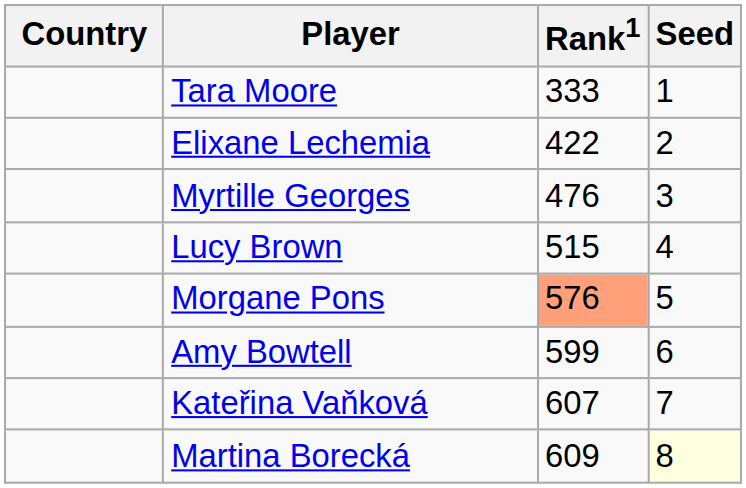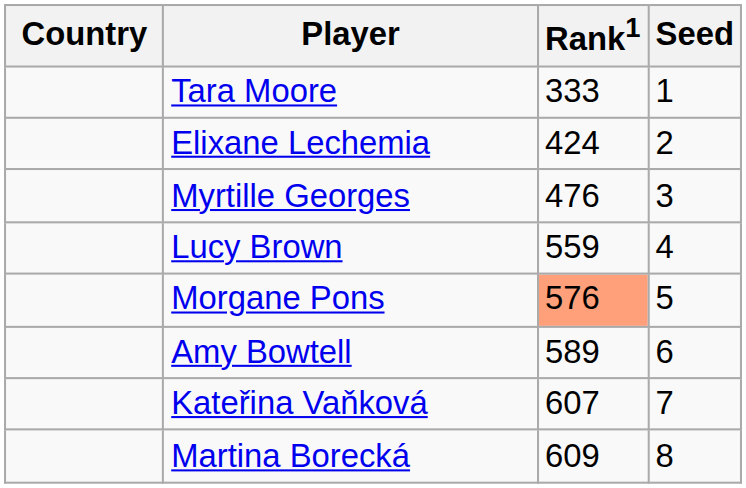 <table class="sortable wikitable">
 <tr>
 <th width="70">Country</th>
 <th width="175">Player</th>
 <th>Rank<sup>1</sup></th>
 <th>Seed</th>
 </tr>
 <tr>
 <td></td>
 <td><a href='#'>Tara Moore</a></td>
 <td>333</td>
 <td>1</td>
 </tr>
 <tr>
 <td></td>
 <td><a href='#'>Elixane Lechemia</a></td>
-<td>422</td>
+<td>424</td>
 <td>2</td>
 </tr>
 <tr>
 <td></td>
 <td><a href='#'>Myrtille Georges</a></td>
 <td>476</td>
 <td>3</td>
 </tr>
 <tr>
 <td></td>
 <td><a href='#'>Lucy Brown</a></td>
-<td>515</td>
+<td>559</td>
 <td>4</td>
 </tr>
 <tr>
 <td></td>
 <td><a href='#'>Morgane Pons</a></td>
 <td style="background: lightsalmon;">576</td>
 <td>5</td>
 </tr>
 <tr>
 <td></td>
 <td><a href='#'>Amy Bowtell</a></td>
-<td>599</td>
+<td>589</td>
 <td>6</td>
 </tr>
 <tr>
 <td></td>
 <td><a href='#'>Kateřina Vaňková</a></td>
 <td>607</td>
 <td>7</td>
 </tr>
 <tr>
 <td></td>
 <td><a href='#'>Martina Borecká</a></td>
 <td>609</td>
-<td style="background: lightyellow;">8</td>
+<td>8</td>
 </tr>
 </table>
